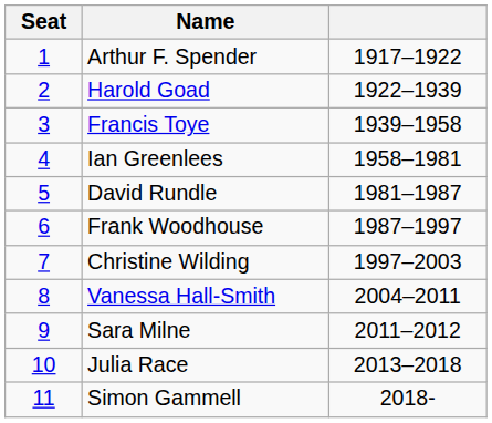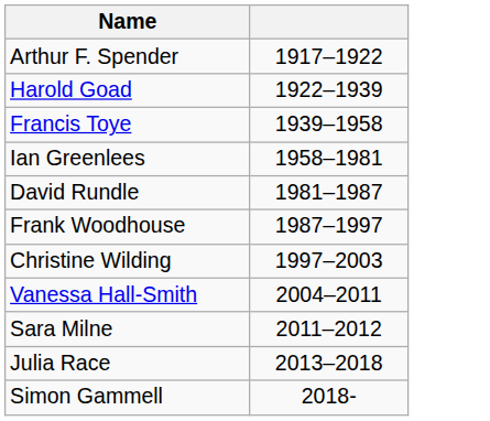 <table class=wikitable>
 <tr>
-<th width=50 align=center>Seat</th>
 <th width=175>Name</th>
 <th width=110 align=center></th>
 </tr>
 <tr>
-<td align=center><a href='#'>1</a></td>
 <td>Arthur F. Spender</td>
 <td align=center>1917–1922</td>
 </tr>
 <tr>
-<td align=center><a href='#'>2</a></td>
 <td><a href='#'>Harold Goad</a></td>
 <td align=center>1922–1939</td>
 </tr>
 <tr>
-<td align=center><a href='#'>3</a></td>
 <td><a href='#'>Francis Toye</a></td>
 <td align=center>1939–1958</td>
 </tr>
 <tr>
-<td align=center><a href='#'>4</a></td>
 <td>Ian Greenlees</td>
 <td align=center>1958–1981</td>
 </tr>
 <tr>
-<td align=center><a href='#'>5</a></td>
 <td>David Rundle</td>
 <td align=center>1981–1987</td>
 </tr>
 <tr>
-<td align=center><a href='#'>6</a></td>
 <td>Frank Woodhouse</td>
 <td align=center>1987–1997</td>
 </tr>
 <tr>
-<td align=center><a href='#'>7</a></td>
 <td>Christine Wilding</td>
 <td align=center>1997–2003</td>
 </tr>
 <tr>
-<td align=center><a href='#'>8</a></td>
 <td><a href='#'>Vanessa Hall-Smith</a></td>
 <td align=center>2004–2011</td>
 </tr>
 <tr>
-<td align=center><a href='#'>9</a></td>
 <td>Sara Milne</td>
 <td align=center>2011–2012</td>
 </tr>
 <tr>
-<td align=center><a href='#'>10</a></td>
 <td>Julia Race</td>
 <td align=center>2013–2018</td>
 </tr>
 <tr>
-<td align=center><a href='#'>11</a></td>
 <td>Simon Gammell</td>
 <td align=center>2018-</td>
 </tr>
 </table>
